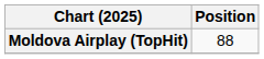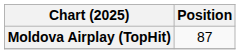 <table class="wikitable plainrowheaders" style="text-align:center">
 <tr>
 <th scope="col">Chart (2025)</th>
 <th scope="col">Position</th>
 </tr>
 <tr>
 <th scope="row">Moldova Airplay (TopHit)</th>
-<td>88</td>
+<td>87</td>
 </tr>
 <tr>
 </tr>
 </table>
